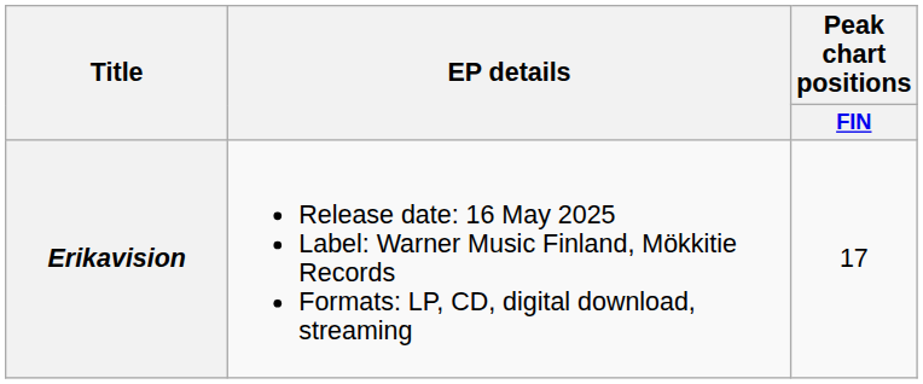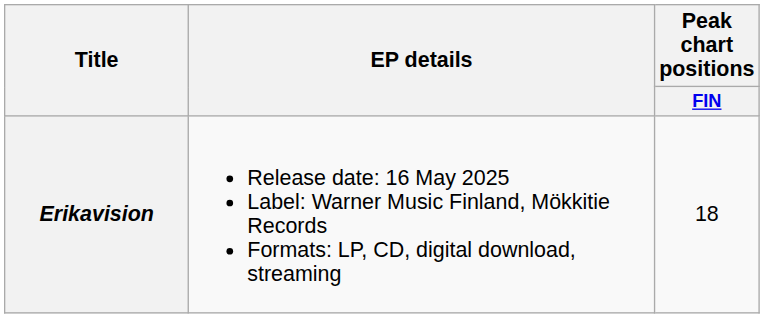 <table class="wikitable plainrowheaders" style="text-align:center;">
 <tr>
 <th rowspan="2" width="130">Title</th>
 <th rowspan="2" width="340">EP details</th>
 <th colspan="1" width="50">Peak chart positions</th>
 </tr>
 <tr>
 <th style="width:3em;font-size:85%"><a href='#'>FIN</a><br></th>
 </tr>
 <tr>
 <th scope="row"><em>Erikavision</em></th>
 <td align=left><br><ul><li>Release date: 16 May 2025</li><li>Label: Warner Music Finland, Mökkitie Records</li><li>Formats: LP, CD, digital download, streaming</li></ul></td>
-<td>17</td>
+<td>18</td>
 </tr>
 </table>
